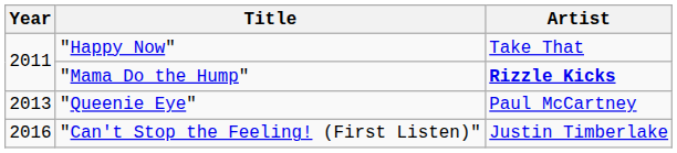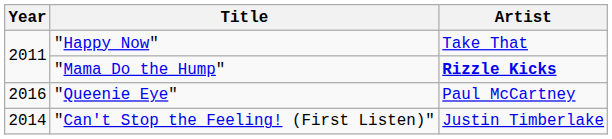 <table class="wikitable sortable">
 <tr>
 <th>Year</th>
 <th>Title</th>
 <th>Artist</th>
 </tr>
 <tr>
 <td rowspan="2">2011</td>
 <td>"<a href='#'>Happy Now</a>"</td>
 <td><a href='#'>Take That</a></td>
 </tr>
 <tr>
 <td>"<a href='#'>Mama Do the Hump</a>"</td>
 <td><strong><a href='#'>Rizzle Kicks</a></strong></td>
 </tr>
 <tr>
-<td>2013</td>
+<td>2016</td>
 <td>"<a href='#'>Queenie Eye</a>"</td>
 <td><a href='#'>Paul McCartney</a></td>
 </tr>
 <tr>
-<td>2016</td>
+<td>2014</td>
 <td>"<a href='#'>Can't Stop the Feeling!</a> (First Listen)"</td>
 <td><a href='#'>Justin Timberlake</a></td>
 </tr>
 </table>
